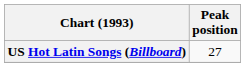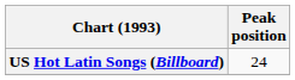 <table class="wikitable plainrowheaders" style="text-align:center">
 <tr>
 <th scope="col">Chart (1993)</th>
 <th scope="col">Peak<br>position</th>
 </tr>
 <tr>
 <th scope="row">US <a href='#'>Hot Latin Songs</a> (<em><a href='#'>Billboard</a></em>)</th>
-<td>27</td>
+<td>24</td>
 </tr>
 <tr>
 </tr>
 </table>
